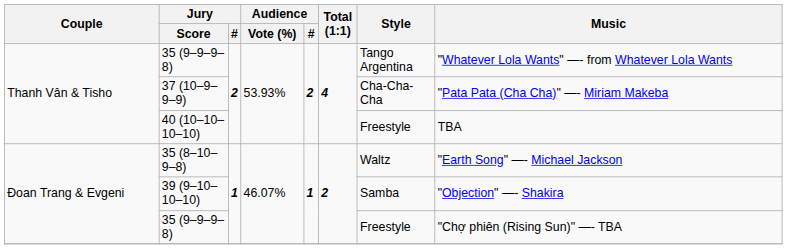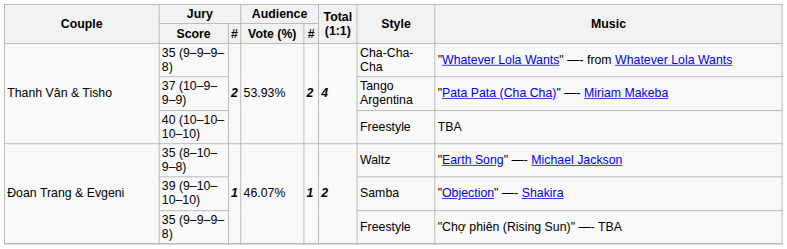 <table class="wikitable" style="width:80%;">
 <tr>
 <th rowspan=2 style="width:20%;">Couple</th>
 <th colspan=2 style="width:10%;">Jury</th>
 <th colspan=2 style="width:10%;">Audience</th>
 <th rowspan=2 style="width:5%;">Total<br> (1:1)</th>
 <th rowspan=2 style="width:10%;">Style</th>
 <th rowspan=2 style="width:45%;">Music</th>
 </tr>
 <tr>
 <th>Score</th>
 <th>#</th>
 <th>Vote (%)</th>
 <th>#</th>
 </tr>
 <tr>
 <td rowspan=3>Thanh Vân & Tisho</td>
 <td>35 (9–9–9–8)</td>
 <td rowspan=3><strong><em>2</em></strong></td>
 <td rowspan=3>53.93%</td>
 <td rowspan=3><strong><em>2</em></strong></td>
 <td rowspan=3><strong><em>4</em></strong></td>
-<td>Tango Argentina</td>
+<td>Cha-Cha-Cha</td>
 <td>"<a href='#'>Whatever Lola Wants</a>" —- from <a href='#'>Whatever Lola Wants</a></td>
 </tr>
 <tr>
 <td>37 (10–9–9–9)</td>
-<td>Cha-Cha-Cha</td>
+<td>Tango Argentina</td>
 <td>"<a href='#'>Pata Pata (Cha Cha)</a>" —- <a href='#'>Miriam Makeba</a></td>
 </tr>
 <tr>
 <td>40 (10–10–10–10)</td>
 <td>Freestyle</td>
 <td>TBA</td>
 </tr>
 <tr>
 <td rowspan=3>Đoan Trang & Evgeni</td>
 <td>35 (8–10–9–8)</td>
 <td rowspan=3><strong><em>1</em></strong></td>
 <td rowspan=3>46.07%</td>
 <td rowspan=3><strong><em>1</em></strong></td>
 <td rowspan=3><strong><em>2</em></strong></td>
 <td>Waltz</td>
 <td>"<a href='#'>Earth Song</a>" —- <a href='#'>Michael Jackson</a></td>
 </tr>
 <tr>
 <td>39 (9–10–10–10)</td>
 <td>Samba</td>
 <td>"<a href='#'>Objection</a>" —- <a href='#'>Shakira</a></td>
 </tr>
 <tr>
 <td>35 (9–9–9–8)</td>
 <td>Freestyle</td>
 <td>"Chợ phiên (Rising Sun)" —- TBA</td>
 </tr>
 <tr>
 </tr>
 </table>
